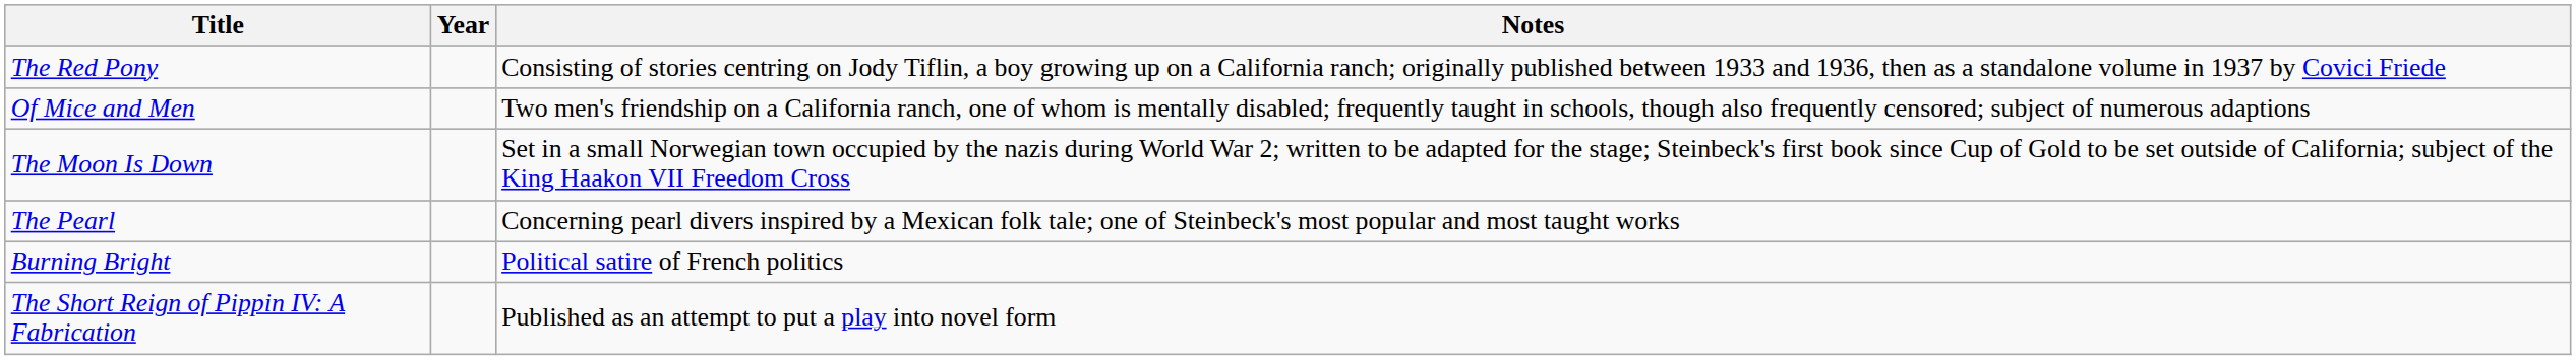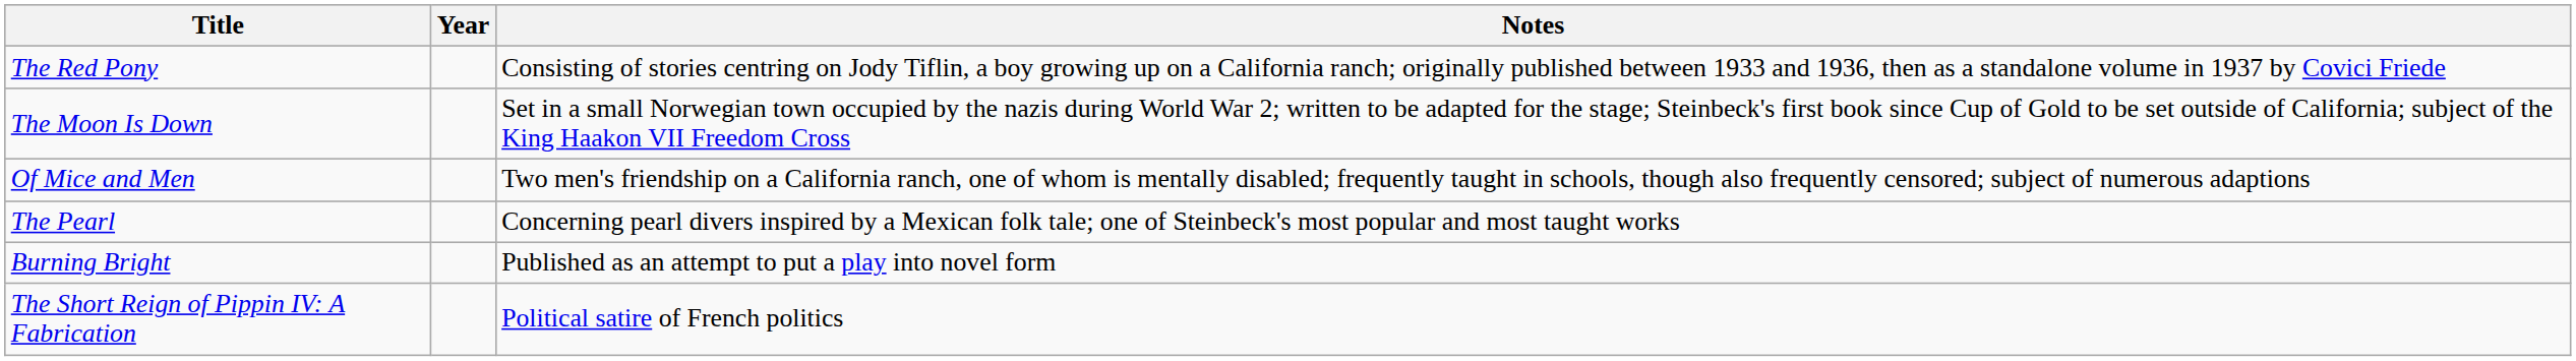 <table class="wikitable plainrowheaders sortable">
 <tr>
 <th>Title</th>
 <th>Year</th>
 <th>Notes</th>
 </tr>
 <tr>
 <td><em><a href='#'>The Red Pony</a></em></td>
 <td></td>
 <td>Consisting of stories centring on Jody Tiflin, a boy growing up on a California ranch; originally published between 1933 and 1936, then as a standalone volume in 1937 by <a href='#'>Covici Friede</a></td>
 </tr>
 <tr>
+<td><em><a href='#'>The Moon Is Down</a></em></td>
+<td></td>
+<td>Set in a small Norwegian town occupied by the nazis during World War 2; written to be adapted for the stage; Steinbeck's first book since Cup of Gold to be set outside of California; subject of the <a href='#'>King Haakon VII Freedom Cross</a></td>
+</tr>
+<tr>
 <td><em><a href='#'>Of Mice and Men</a></em></td>
 <td></td>
 <td>Two men's friendship on a California ranch, one of whom is mentally disabled; frequently taught in schools, though also frequently censored; subject of numerous adaptions</td>
-</tr>
-<tr>
-<td><em><a href='#'>The Moon Is Down</a></em></td>
-<td></td>
-<td>Set in a small Norwegian town occupied by the nazis during World War 2; written to be adapted for the stage; Steinbeck's first book since Cup of Gold to be set outside of California; subject of the <a href='#'>King Haakon VII Freedom Cross</a></td>
 </tr>
 <tr>
 <td><em><a href='#'>The Pearl</a></em></td>
 <td></td>
 <td>Concerning pearl divers inspired by a Mexican folk tale; one of Steinbeck's most popular and most taught works</td>
 </tr>
 <tr>
 <td><em><a href='#'>Burning Bright</a></em></td>
 <td></td>
-<td><a href='#'>Political satire</a> of French politics</td>
+<td>Published as an attempt to put a <a href='#'>play</a> into novel form</td>
 </tr>
 <tr>
 <td><em><a href='#'>The Short Reign of Pippin IV: A Fabrication</a></em></td>
 <td></td>
-<td>Published as an attempt to put a <a href='#'>play</a> into novel form</td>
+<td><a href='#'>Political satire</a> of French politics</td>
 </tr>
 </table>
